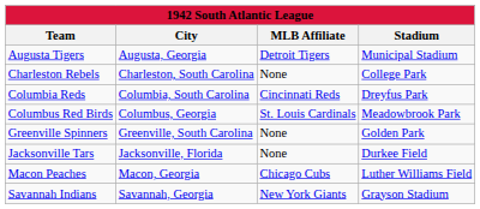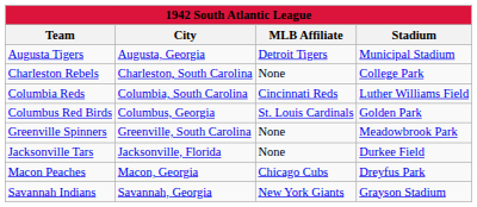 <table class="wikitable" style="width:auto">
 <tr>
 <td bgcolor="#DC143C" align="center" colspan="7"><strong><span>1942 South Atlantic League</span></strong></td>
 </tr>
 <tr>
 <th>Team</th>
 <th>City</th>
 <th>MLB Affiliate</th>
 <th>Stadium</th>
 </tr>
 <tr>
 <td><a href='#'>Augusta Tigers</a></td>
 <td><a href='#'>Augusta, Georgia</a></td>
 <td><a href='#'>Detroit Tigers</a></td>
 <td><a href='#'>Municipal Stadium</a></td>
 </tr>
 <tr>
 <td><a href='#'>Charleston Rebels</a></td>
 <td><a href='#'>Charleston, South Carolina</a></td>
 <td>None</td>
 <td><a href='#'>College Park</a></td>
 </tr>
 <tr>
 <td><a href='#'>Columbia Reds</a></td>
 <td><a href='#'>Columbia, South Carolina</a></td>
 <td><a href='#'>Cincinnati Reds</a></td>
-<td><a href='#'>Dreyfus Park</a></td>
+<td><a href='#'>Luther Williams Field</a></td>
 </tr>
 <tr>
 <td><a href='#'>Columbus Red Birds</a></td>
 <td><a href='#'>Columbus, Georgia</a></td>
 <td><a href='#'>St. Louis Cardinals</a></td>
-<td><a href='#'>Meadowbrook Park</a></td>
+<td><a href='#'>Golden Park</a></td>
 </tr>
 <tr>
 <td><a href='#'>Greenville Spinners</a></td>
 <td><a href='#'>Greenville, South Carolina</a></td>
 <td>None</td>
-<td><a href='#'>Golden Park</a></td>
+<td><a href='#'>Meadowbrook Park</a></td>
 </tr>
 <tr>
 <td><a href='#'>Jacksonville Tars</a></td>
 <td><a href='#'>Jacksonville, Florida</a></td>
 <td>None</td>
 <td><a href='#'>Durkee Field</a></td>
 </tr>
 <tr>
 <td><a href='#'>Macon Peaches</a></td>
 <td><a href='#'>Macon, Georgia</a></td>
 <td><a href='#'>Chicago Cubs</a></td>
-<td><a href='#'>Luther Williams Field</a></td>
+<td><a href='#'>Dreyfus Park</a></td>
 </tr>
 <tr>
 <td><a href='#'>Savannah Indians</a></td>
 <td><a href='#'>Savannah, Georgia</a></td>
 <td><a href='#'>New York Giants</a></td>
 <td><a href='#'>Grayson Stadium</a></td>
 </tr>
 </table>
